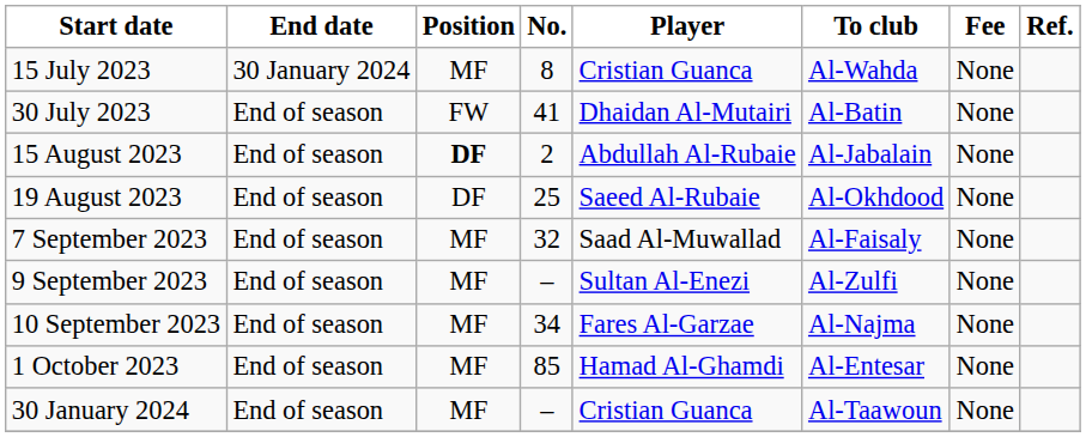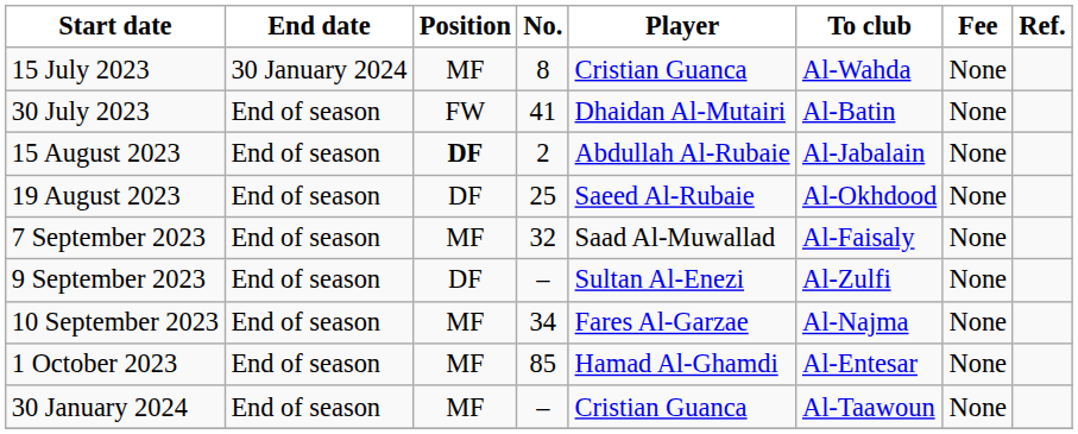 <table class="wikitable sortable">
 <tr>
 <th style="background:white; color:black;"><strong>Start date</strong></th>
 <th style="background:white; color:black;"><strong>End date</strong></th>
 <th style="background:white; color:black;"><strong>Position</strong></th>
 <th style="background:white; color:black;"><strong>No.</strong></th>
 <th style="background:white; color:black;"><strong>Player</strong></th>
 <th style="background:white; color:black;"><strong>To club</strong></th>
 <th style="background:white; color:black;"><strong>Fee</strong></th>
 <th style="background:white; color:black;"><strong>Ref.</strong></th>
 </tr>
 <tr>
 <td>15 July 2023</td>
 <td>30 January 2024</td>
 <td style="text-align:center;">MF</td>
 <td style="text-align:center;">8</td>
 <td style="text-align:left;"> <a href='#'>Cristian Guanca</a></td>
 <td style="text-align:left;"> <a href='#'>Al-Wahda</a></td>
 <td>None</td>
 <td></td>
 </tr>
 <tr>
 <td>30 July 2023</td>
 <td>End of season</td>
 <td style="text-align:center;">FW</td>
 <td style="text-align:center;">41</td>
 <td style="text-align:left;"> <a href='#'>Dhaidan Al-Mutairi</a></td>
 <td style="text-align:left;"> <a href='#'>Al-Batin</a></td>
 <td>None</td>
 <td></td>
 </tr>
 <tr>
 <td>15 August 2023</td>
 <td>End of season</td>
 <td style="text-align:center;"><strong>DF</strong></td>
 <td style="text-align:center;">2</td>
 <td style="text-align:left;"> <a href='#'>Abdullah Al-Rubaie</a></td>
 <td style="text-align:left;"> <a href='#'>Al-Jabalain</a></td>
 <td>None</td>
 <td></td>
 </tr>
 <tr>
 <td>19 August 2023</td>
 <td>End of season</td>
 <td style="text-align:center;">DF</td>
 <td style="text-align:center;">25</td>
 <td style="text-align:left;"> <a href='#'>Saeed Al-Rubaie</a></td>
 <td style="text-align:left;"> <a href='#'>Al-Okhdood</a></td>
 <td>None</td>
 <td></td>
 </tr>
 <tr>
 <td>7 September 2023</td>
 <td>End of season</td>
 <td style="text-align:center;">MF</td>
 <td style="text-align:center;">32</td>
 <td style="text-align:left;"> Saad Al-Muwallad</td>
 <td style="text-align:left;"> <a href='#'>Al-Faisaly</a></td>
 <td>None</td>
 <td></td>
 </tr>
 <tr>
 <td>9 September 2023</td>
 <td>End of season</td>
-<td style="text-align:center;">MF</td>
+<td style="text-align:center;">DF</td>
 <td style="text-align:center;">–</td>
 <td style="text-align:left;"> <a href='#'>Sultan Al-Enezi</a></td>
 <td style="text-align:left;"> <a href='#'>Al-Zulfi</a></td>
 <td>None</td>
 <td></td>
 </tr>
 <tr>
 <td>10 September 2023</td>
 <td>End of season</td>
 <td style="text-align:center;">MF</td>
 <td style="text-align:center;">34</td>
 <td style="text-align:left;"> <a href='#'>Fares Al-Garzae</a></td>
 <td style="text-align:left;"> <a href='#'>Al-Najma</a></td>
 <td>None</td>
 <td></td>
 </tr>
 <tr>
 <td>1 October 2023</td>
 <td>End of season</td>
 <td style="text-align:center;">MF</td>
 <td style="text-align:center;">85</td>
 <td style="text-align:left;"> <a href='#'>Hamad Al-Ghamdi</a></td>
 <td style="text-align:left;"> <a href='#'>Al-Entesar</a></td>
 <td>None</td>
 <td></td>
 </tr>
 <tr>
 <td>30 January 2024</td>
 <td>End of season</td>
 <td style="text-align:center;">MF</td>
 <td style="text-align:center;">–</td>
 <td style="text-align:left;"> <a href='#'>Cristian Guanca</a></td>
 <td style="text-align:left;"> <a href='#'>Al-Taawoun</a></td>
 <td>None</td>
 <td></td>
 </tr>
 <tr>
 </tr>
 </table>
